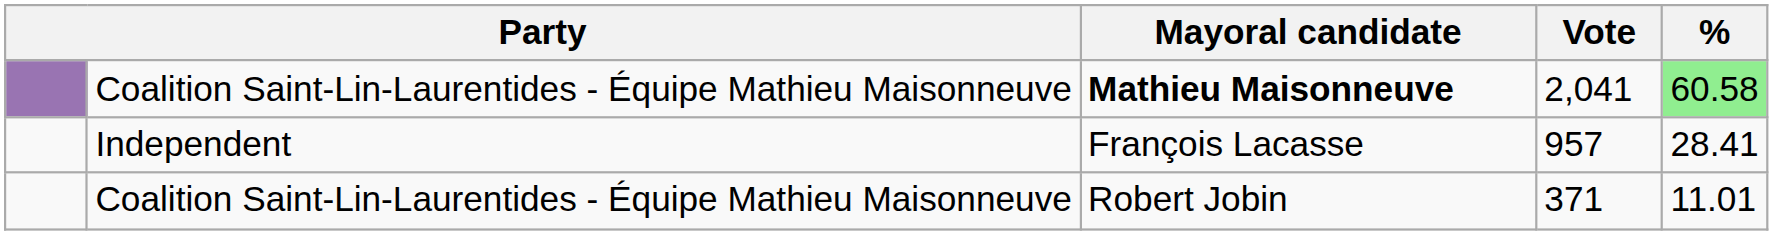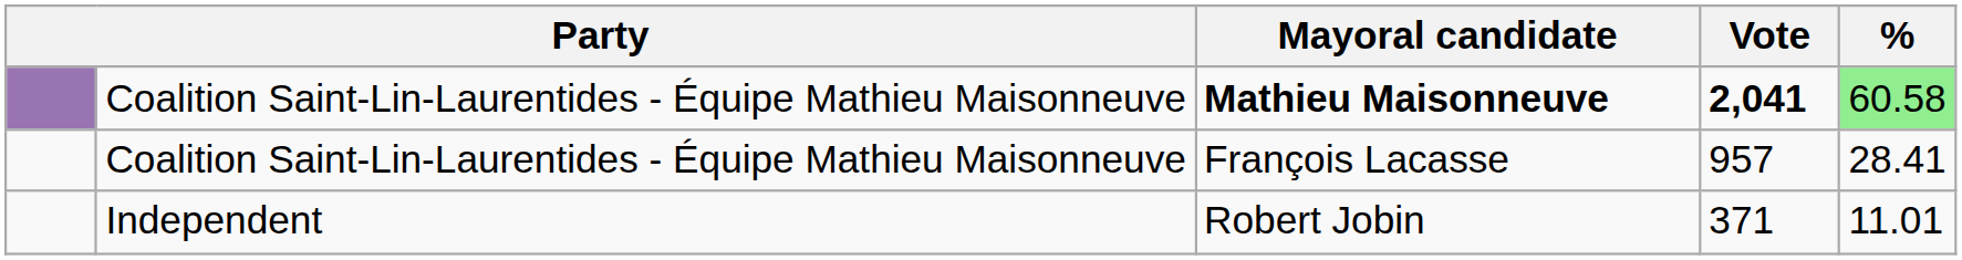 <table class="wikitable">
 <tr>
 <th bgcolor="#DDDDFF" width="230px" colspan="2">Party</th>
 <th bgcolor="#DDDDFF" width="200px">Mayoral candidate</th>
 <th bgcolor="#DDDDFF" width="50px">Vote</th>
 <th bgcolor="#DDDDFF" width="30px">%</th>
 </tr>
 <tr>
 <td bgcolor=#9974b2 width="30px"> </td>
 <td>Coalition Saint-Lin-Laurentides - Équipe Mathieu Maisonneuve</td>
 <td><strong>Mathieu Maisonneuve</strong></td>
-<td>2,041</td>
+<td><strong>2,041</strong></td>
 <td style="background: lightgreen;">60.58</td>
 </tr>
 <tr>
 <td> </td>
-<td>Independent</td>
+<td>Coalition Saint-Lin-Laurentides - Équipe Mathieu Maisonneuve</td>
 <td>François Lacasse</td>
 <td>957</td>
 <td>28.41</td>
 </tr>
 <tr>
 <td> </td>
-<td>Coalition Saint-Lin-Laurentides - Équipe Mathieu Maisonneuve</td>
+<td>Independent</td>
 <td>Robert Jobin</td>
 <td>371</td>
 <td>11.01</td>
 </tr>
 </table>
